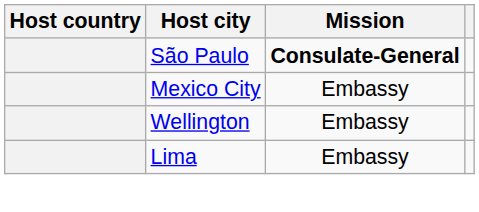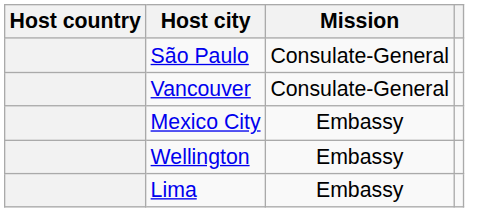 <table class="wikitable plainrowheaders">
 <tr>
 <th scope="col">Host country</th>
 <th scope="col">Host city</th>
 <th scope="col">Mission</th>
 <th scope="col"></th>
 </tr>
 <tr>
 <th rowspan="1"></th>
 <td><a href='#'>São Paulo</a></td>
-<td style="text-align:center;"><strong>Consulate-General</strong></td>
+<td style="text-align:center;">Consulate-General</td>
+<td style="text-align:center;"></td>
+</tr>
+<tr>
+<th rowspan="1"></th>
+<td><a href='#'>Vancouver</a></td>
+<td style="text-align:center;">Consulate-General</td>
 <td style="text-align:center;"></td>
 </tr>
 <tr>
 <th rowspan="1"></th>
 <td><a href='#'>Mexico City</a></td>
 <td style="text-align:center;">Embassy</td>
 <td style="text-align:center;"></td>
 </tr>
 <tr>
 <th rowspan="1"></th>
 <td><a href='#'>Wellington</a></td>
 <td style="text-align:center;">Embassy</td>
 <td style="text-align:center;"></td>
 </tr>
 <tr>
 <th rowspan="1"></th>
 <td><a href='#'>Lima</a></td>
 <td style="text-align:center;">Embassy</td>
 <td style="text-align:center;"></td>
 </tr>
 </table>
